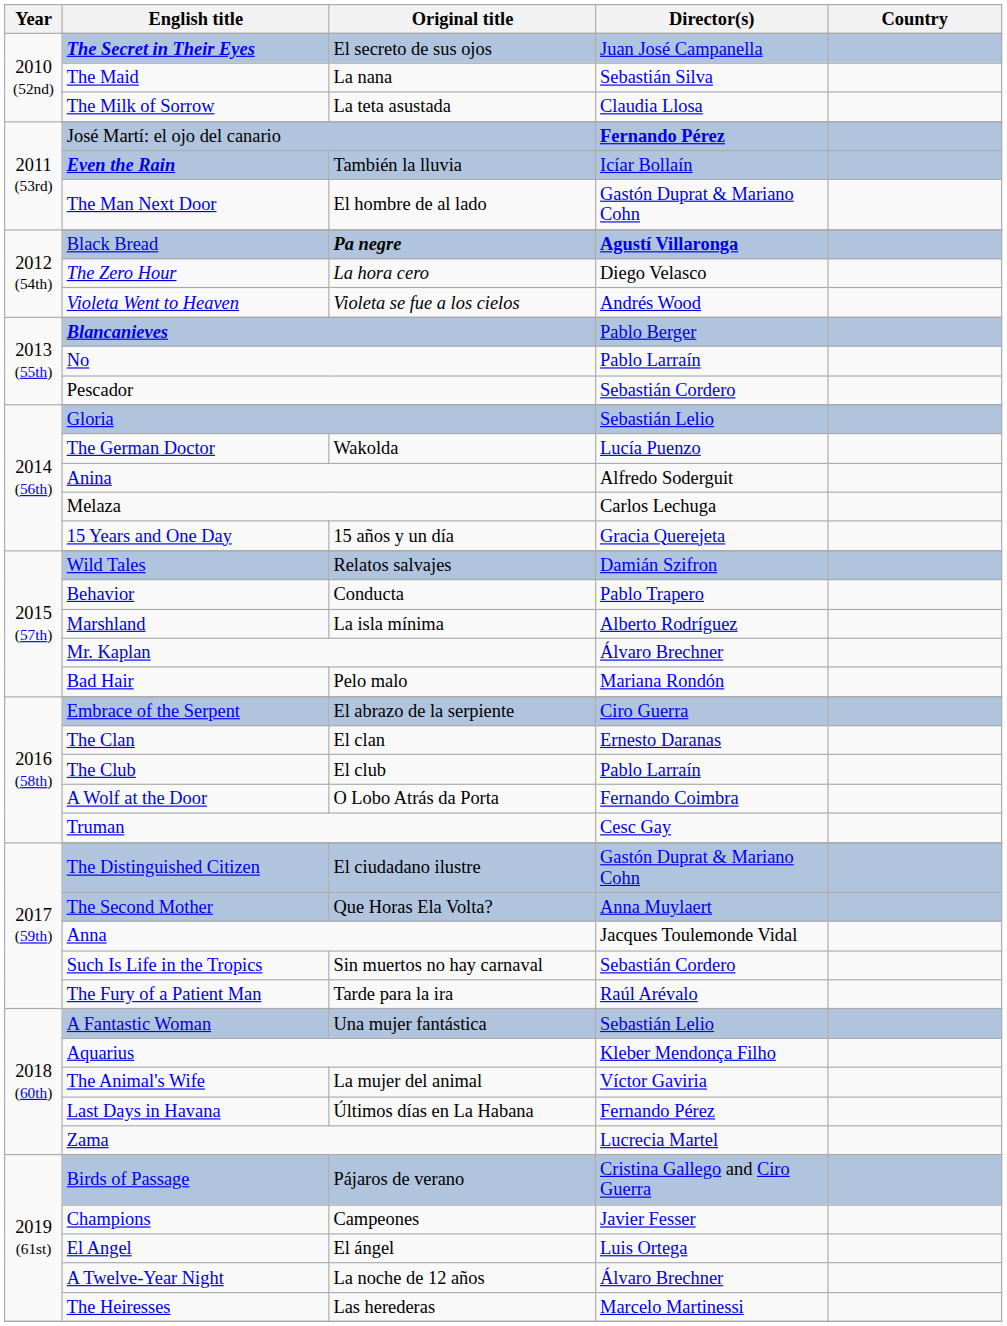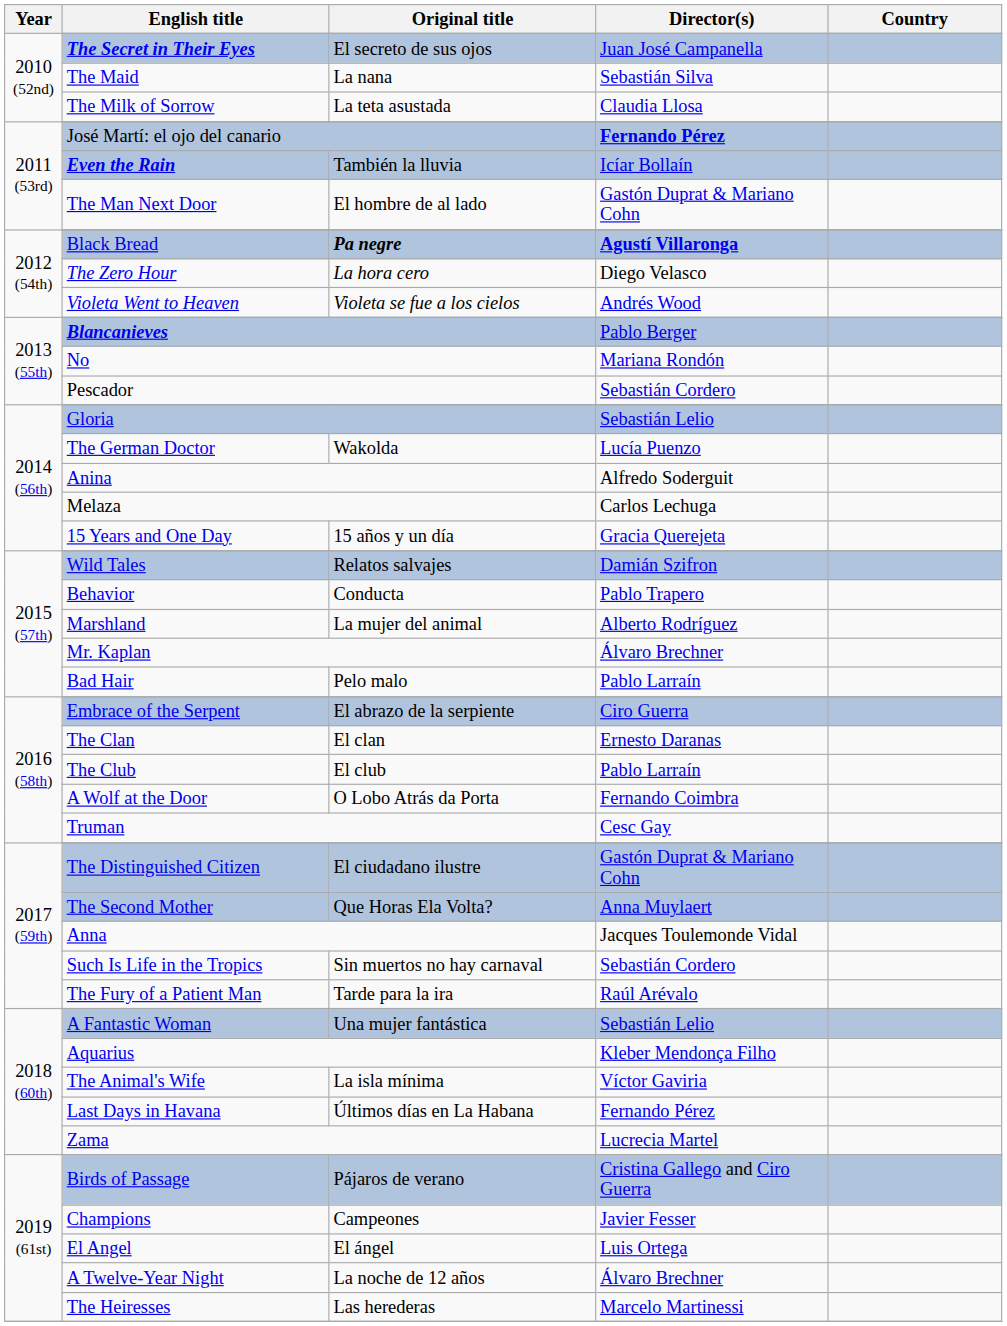 <table class="wikitable sortable" style="text-align:left;"style="width:95%">
 <tr>
 <th scope="col" style="width:5%;">Year</th>
 <th scope="col" style="width:23%;">English title</th>
 <th scope="col" style="width:23%;">Original title</th>
 <th scope="col" style="width:20%;">Director(s)</th>
 <th scope="col" style="width:15%;">Country</th>
 </tr>
 <tr>
 <td rowspan="4" style="text-align:center;">2010<br><small>(52nd)</small><br></td>
 </tr>
 <tr style="background:#B0C4DE;">
 <td><strong><em><a href='#'>The Secret in Their Eyes</a><em> <strong></td>
 <td></em></strong>El secreto de sus ojos<strong><em></td>
 <td></strong><a href='#'>Juan José Campanella</a><strong></td>
 <td></strong><strong></td>
 </tr>
 <tr>
 <td></em><a href='#'>The Maid</a><em></td>
 <td></em>La nana<em></td>
 <td><a href='#'>Sebastián Silva</a></td>
 <td></td>
 </tr>
 <tr>
 <td></em><a href='#'>The Milk of Sorrow</a><em></td>
 <td></em>La teta asustada<em></td>
 <td><a href='#'>Claudia Llosa</a></td>
 <td></td>
 </tr>
 <tr>
 <td rowspan="4" style="text-align:center;">2011<br><small>(53rd)</small><br></td>
 </tr>
 <tr style="background:#B0C4DE;">
 <td colspan="2"></em></strong>José Martí: el ojo del canario</em> </strong></td>
 <td><strong><a href='#'>Fernando Pérez</a></strong></td>
 <td><strong></strong></td>
 </tr>
 <tr style="background:#B0C4DE;">
 <td><strong><em><a href='#'>Even the Rain</a><em> <strong></td>
 <td></em></strong>También la lluvia<strong><em></td>
 <td></strong><a href='#'>Icíar Bollaín</a><strong></td>
 <td></strong><strong></td>
 </tr>
 <tr>
 <td></em><a href='#'>The Man Next Door</a><em></td>
 <td></em>El hombre de al lado<em></td>
 <td><a href='#'>Gastón Duprat & Mariano Cohn</a></td>
 <td></td>
 </tr>
 <tr>
 <td rowspan="4" style="text-align:center;">2012<br><small>(54th)</small><br></td>
 </tr>
 <tr style="background:#B0C4DE;">
 <td></em></strong><a href='#'>Black Bread</a></em> </strong></td>
 <td><strong><em>Pa negre</em></strong></td>
 <td><strong><a href='#'>Agustí Villaronga</a></strong></td>
 <td><strong></strong></td>
 </tr>
 <tr>
 <td><em><a href='#'>The Zero Hour</a></em></td>
 <td><em>La hora cero</em></td>
 <td>Diego Velasco</td>
 <td></td>
 </tr>
 <tr>
 <td><em><a href='#'>Violeta Went to Heaven</a></em></td>
 <td><em>Violeta se fue a los cielos</em></td>
 <td><a href='#'>Andrés Wood</a></td>
 <td></td>
 </tr>
 <tr>
 <td rowspan="4" style="text-align:center;">2013<br><small>(<a href='#'>55th</a>)</small><br></td>
 </tr>
 <tr style="background:#B0C4DE;">
 <td colspan="2"><strong><em><a href='#'>Blancanieves</a><em> <strong></td>
 <td></strong><a href='#'>Pablo Berger</a><strong></td>
 <td></strong><strong></td>
 </tr>
 <tr>
 <td colspan="2"></em><a href='#'>No</a><em></td>
-<td><a href='#'>Pablo Larraín</a></td>
+<td><a href='#'>Mariana Rondón</a></td>
 <td></td>
 </tr>
 <tr>
 <td colspan="2"></em>Pescador<em></td>
 <td><a href='#'>Sebastián Cordero</a></td>
 <td></td>
 </tr>
 <tr>
 <td rowspan="6" style="text-align:center;">2014<br><small>(<a href='#'>56th</a>)</small><br></td>
 </tr>
 <tr style="background:#B0C4DE;">
 <td colspan="2"></em></strong><a href='#'>Gloria</a><strong><em> </td>
 <td></strong><a href='#'>Sebastián Lelio</a><strong></td>
 <td></strong><strong></td>
 </tr>
 <tr>
 <td></em><a href='#'>The German Doctor</a><em></td>
 <td></em>Wakolda<em></td>
 <td><a href='#'>Lucía Puenzo</a></td>
 <td></td>
 </tr>
 <tr>
 <td colspan="2"></em><a href='#'>Anina</a><em></td>
 <td>Alfredo Soderguit</td>
 <td></td>
 </tr>
 <tr>
 <td colspan="2"></em>Melaza<em></td>
 <td>Carlos Lechuga</td>
 <td></td>
 </tr>
 <tr>
 <td></em><a href='#'>15 Years and One Day</a><em></td>
 <td></em>15 años y un día<em></td>
 <td><a href='#'>Gracia Querejeta</a></td>
 <td></td>
 </tr>
 <tr>
 <td rowspan="6" style="text-align:center;">2015<br><small>(<a href='#'>57th</a>)</small><br></td>
 </tr>
 <tr style="background:#B0C4DE;">
 <td></em></strong><a href='#'>Wild Tales</a><strong><em> </td>
 <td></em></strong>Relatos salvajes<strong><em></td>
 <td></strong><a href='#'>Damián Szifron</a><strong></td>
 <td></strong><strong></td>
 </tr>
 <tr>
 <td></em><a href='#'>Behavior</a><em></td>
 <td></em>Conducta<em></td>
 <td><a href='#'>Pablo Trapero</a></td>
 <td></td>
 </tr>
 <tr>
 <td></em><a href='#'>Marshland</a><em></td>
-<td></em>La isla mínima<em></td>
+<td></em>La mujer del animal<em></td>
 <td><a href='#'>Alberto Rodríguez</a></td>
 <td></td>
 </tr>
 <tr>
 <td colspan="2"></em><a href='#'>Mr. Kaplan</a><em></td>
 <td><a href='#'>Álvaro Brechner</a></td>
 <td></td>
 </tr>
 <tr>
 <td></em><a href='#'>Bad Hair</a><em></td>
 <td></em>Pelo malo<em></td>
-<td><a href='#'>Mariana Rondón</a></td>
+<td><a href='#'>Pablo Larraín</a></td>
 <td></td>
 </tr>
 <tr>
 <td rowspan="6" style="text-align:center;">2016<br><small>(<a href='#'>58th</a>)</small><br></td>
 </tr>
 <tr style="background:#B0C4DE;">
 <td></em></strong><a href='#'>Embrace of the Serpent</a><strong><em> </td>
 <td></em></strong>El abrazo de la serpiente<strong><em></td>
 <td></strong><a href='#'>Ciro Guerra</a><strong></td>
 <td></strong><strong></td>
 </tr>
 <tr>
 <td></em><a href='#'>The Clan</a><em></td>
 <td></em>El clan<em></td>
 <td><a href='#'>Ernesto Daranas</a></td>
 <td></td>
 </tr>
 <tr>
 <td></em><a href='#'>The Club</a><em></td>
 <td></em>El club<em></td>
 <td><a href='#'>Pablo Larraín</a></td>
 <td></td>
 </tr>
 <tr>
 <td></em><a href='#'>A Wolf at the Door</a><em></td>
 <td></em>O Lobo Atrás da Porta<em></td>
 <td><a href='#'>Fernando Coimbra</a></td>
 <td></td>
 </tr>
 <tr>
 <td colspan="2"><a href='#'></em>Truman<em></a></td>
 <td><a href='#'>Cesc Gay</a></td>
 <td></td>
 </tr>
 <tr>
 <td rowspan="6" style="text-align:center;">2017<br><small>(<a href='#'>59th</a>)</small><br></td>
 </tr>
 <tr style="background:#B0C4DE;">
 <td></em></strong><a href='#'>The Distinguished Citizen</a><strong><em> </td>
 <td></em></strong>El ciudadano ilustre<strong><em></td>
 <td></strong><a href='#'>Gastón Duprat & Mariano Cohn</a><strong></td>
 <td></strong><strong></td>
 </tr>
 <tr style="background:#B0C4DE;">
 <td></em></strong><a href='#'>The Second Mother</a><strong><em> </td>
 <td></em></strong>Que Horas Ela Volta?<strong><em></td>
 <td></strong><a href='#'>Anna Muylaert</a><strong></td>
 <td></strong><strong></td>
 </tr>
 <tr>
 <td colspan="2"></em><a href='#'>Anna</a><em></td>
 <td>Jacques Toulemonde Vidal</td>
 <td></td>
 </tr>
 <tr>
 <td></em><a href='#'>Such Is Life in the Tropics</a><em></td>
 <td></em>Sin muertos no hay carnaval<em></td>
 <td><a href='#'>Sebastián Cordero</a></td>
 <td></td>
 </tr>
 <tr>
 <td></em><a href='#'>The Fury of a Patient Man</a><em></td>
 <td></em>Tarde para la ira<em></td>
 <td><a href='#'>Raúl Arévalo</a></td>
 <td></td>
 </tr>
 <tr>
 <td rowspan="6" style="text-align:center;">2018<br><small>(<a href='#'>60th</a>)</small><br></td>
 </tr>
 <tr style="background:#B0C4DE;">
 <td></em></strong><a href='#'>A Fantastic Woman</a><strong><em> </td>
 <td></em></strong>Una mujer fantástica<strong><em></td>
 <td></strong><a href='#'>Sebastián Lelio</a><strong></td>
 <td></strong><strong></td>
 </tr>
 <tr>
 <td colspan="2"></em><a href='#'>Aquarius</a><em></td>
 <td><a href='#'>Kleber Mendonça Filho</a></td>
 <td></td>
 </tr>
 <tr>
 <td></em><a href='#'>The Animal's Wife</a><em></td>
-<td></em>La mujer del animal<em></td>
+<td></em>La isla mínima<em></td>
 <td><a href='#'>Víctor Gaviria</a></td>
 <td></td>
 </tr>
 <tr>
 <td></em><a href='#'>Last Days in Havana</a><em></td>
 <td></em>Últimos días en La Habana<em></td>
 <td><a href='#'>Fernando Pérez</a></td>
 <td></td>
 </tr>
 <tr>
 <td colspan="2"></em><a href='#'>Zama</a><em></td>
 <td><a href='#'>Lucrecia Martel</a></td>
 <td></td>
 </tr>
 <tr>
 <td rowspan="6" style="text-align:center;">2019<br><small>(61st)</small><br></td>
 </tr>
 <tr style="background:#B0C4DE;">
 <td></em></strong><a href='#'>Birds of Passage</a><strong><em> </td>
 <td></em></strong>Pájaros de verano<strong><em></td>
 <td></strong><a href='#'>Cristina Gallego</a> and <a href='#'>Ciro Guerra</a><strong></td>
 <td></strong><strong></td>
 </tr>
 <tr>
 <td></em><a href='#'>Champions</a><em></td>
 <td></em>Campeones<em></td>
 <td><a href='#'>Javier Fesser</a></td>
 <td></td>
 </tr>
 <tr>
 <td></em><a href='#'>El Angel</a><em></td>
 <td></em>El ángel<em></td>
 <td><a href='#'>Luis Ortega</a></td>
 <td></td>
 </tr>
 <tr>
 <td></em><a href='#'>A Twelve-Year Night</a><em></td>
 <td></em>La noche de 12 años<em></td>
 <td><a href='#'>Álvaro Brechner</a></td>
 <td></td>
 </tr>
 <tr>
 <td></em><a href='#'>The Heiresses</a><em></td>
 <td></em>Las herederas<em></td>
 <td><a href='#'>Marcelo Martinessi</a></td>
 <td></td>
 </tr>
 <tr>
 </tr>
 </table>
